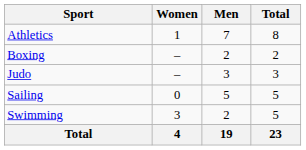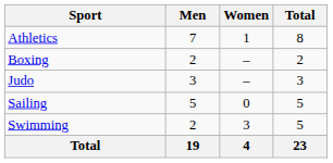 <table class="wikitable sortable" style="text-align:center;">
 <tr>
 <th width=180>Sport</th>
+<th width=55>Men</th>
 <th width=55>Women</th>
-<th width=55>Men</th>
 <th width=55>Total</th>
 </tr>
 <tr>
 <td align=left><a href='#'>Athletics</a></td>
+<td>7</td>
 <td>1</td>
-<td>7</td>
 <td>8</td>
 </tr>
 <tr>
 <td align=left><a href='#'>Boxing</a></td>
+<td>2</td>
 <td>–</td>
-<td>2</td>
 <td>2</td>
 </tr>
 <tr>
 <td align=left><a href='#'>Judo</a></td>
+<td>3</td>
 <td>–</td>
-<td>3</td>
 <td>3</td>
 </tr>
 <tr>
 <td align=left><a href='#'>Sailing</a></td>
+<td>5</td>
 <td>0</td>
-<td>5</td>
 <td>5</td>
 </tr>
 <tr>
 <td align=left><a href='#'>Swimming</a></td>
+<td>2</td>
 <td>3</td>
-<td>2</td>
 <td>5</td>
 </tr>
 <tr>
 <th>Total</th>
+<th>19</th>
 <th>4</th>
-<th>19</th>
 <th>23</th>
 </tr>
 </table>
